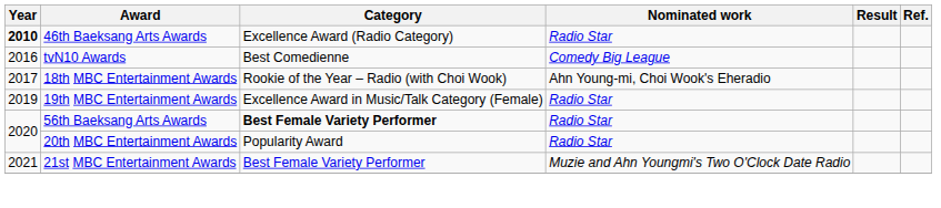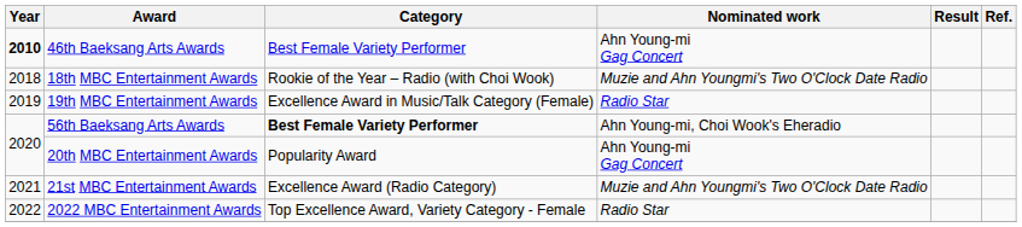 <table class="wikitable">
 <tr>
 <th>Year</th>
 <th>Award</th>
 <th>Category</th>
 <th>Nominated work</th>
 <th>Result</th>
 <th>Ref.</th>
 </tr>
 <tr>
 <td><strong>2010</strong></td>
 <td><a href='#'>46th Baeksang Arts Awards</a></td>
-<td>Excellence Award (Radio Category)</td>
-<td><em><a href='#'>Radio Star</a></em></td>
+<td><a href='#'>Best Female Variety Performer</a></td>
+<td>Ahn Young-mi <br> <em><a href='#'>Gag Concert</a></em></td>
 <td></td>
 <td></td>
 </tr>
 <tr>
-<td>2016</td>
-<td><a href='#'>tvN10 Awards</a></td>
-<td>Best Comedienne</td>
-<td><em><a href='#'>Comedy Big League</a></em></td>
-<td></td>
-<td></td>
-</tr>
-<tr>
-<td>2017</td>
+<td>2018</td>
 <td><a href='#'>18th</a> <a href='#'>MBC Entertainment Awards</a></td>
 <td>Rookie of the Year – Radio (with Choi Wook)</td>
-<td>Ahn Young-mi, Choi Wook's Eheradio</td>
+<td><em>Muzie and Ahn Youngmi's Two O'Clock Date Radio</em></td>
 <td></td>
 <td></td>
 </tr>
 <tr>
 <td>2019</td>
 <td><a href='#'>19th</a> <a href='#'>MBC Entertainment Awards</a></td>
 <td>Excellence Award in Music/Talk Category (Female)</td>
 <td><em><a href='#'>Radio Star</a></em></td>
 <td></td>
 <td></td>
 </tr>
 <tr>
 <td rowspan="2">2020</td>
 <td><a href='#'>56th Baeksang Arts Awards</a></td>
 <td><strong>Best Female Variety Performer</strong></td>
-<td><em><a href='#'>Radio Star</a></em></td>
+<td>Ahn Young-mi, Choi Wook's Eheradio</td>
 <td></td>
 <td></td>
 </tr>
 <tr>
 <td><a href='#'>20th</a> <a href='#'>MBC Entertainment Awards</a></td>
 <td>Popularity Award</td>
-<td><em><a href='#'>Radio Star</a></em></td>
+<td>Ahn Young-mi <br> <em><a href='#'>Gag Concert</a></em></td>
 <td></td>
 <td></td>
 </tr>
 <tr>
 <td>2021</td>
 <td><a href='#'>21st</a> <a href='#'>MBC Entertainment Awards</a></td>
-<td><a href='#'>Best Female Variety Performer</a></td>
+<td>Excellence Award (Radio Category)</td>
 <td><em>Muzie and Ahn Youngmi's Two O'Clock Date Radio</em></td>
+<td></td>
+<td></td>
+</tr>
+<tr>
+<td>2022</td>
+<td><a href='#'>2022 MBC Entertainment Awards</a></td>
+<td>Top Excellence Award, Variety Category - Female</td>
+<td><em>Radio Star</em></td>
 <td></td>
 <td></td>
 </tr>
 <tr>
 </tr>
 </table>
